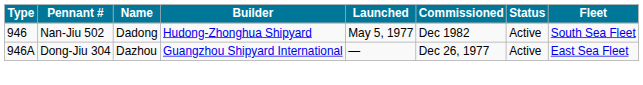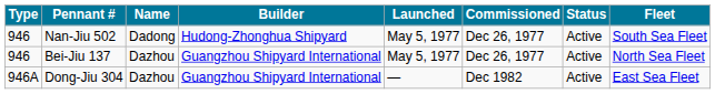 <table class="wikitable">
 <tr>
 <th style="background:#079;color:#fff;">Type</th>
 <th style="background:#079;color:#fff;">Pennant #</th>
 <th style="background:#079;color:#fff;">Name</th>
 <th style="background:#079;color:#fff;">Builder</th>
 <th style="background:#079;color:#fff;">Launched</th>
 <th style="background:#079;color:#fff;">Commissioned</th>
 <th style="background:#079;color:#fff;">Status</th>
 <th style="background:#079;color:#fff;">Fleet</th>
 </tr>
 <tr>
 <td>946</td>
 <td>Nan-Jiu 502</td>
 <td>Dadong</td>
 <td><a href='#'>Hudong-Zhonghua Shipyard</a></td>
 <td>May 5, 1977</td>
-<td>Dec 1982</td>
+<td>Dec 26, 1977</td>
 <td>Active</td>
 <td><a href='#'>South Sea Fleet</a></td>
+</tr>
+<tr>
+<td>946</td>
+<td>Bei-Jiu 137</td>
+<td>Dazhou</td>
+<td><a href='#'>Guangzhou Shipyard International</a></td>
+<td>May 5, 1977</td>
+<td>Dec 26, 1977</td>
+<td>Active</td>
+<td><a href='#'>North Sea Fleet</a></td>
 </tr>
 <tr>
 <td>946A</td>
 <td>Dong-Jiu 304</td>
 <td>Dazhou</td>
 <td><a href='#'>Guangzhou Shipyard International</a></td>
 <td>―</td>
-<td>Dec 26, 1977</td>
+<td>Dec 1982</td>
 <td>Active</td>
 <td><a href='#'>East Sea Fleet</a></td>
 </tr>
 </table>
